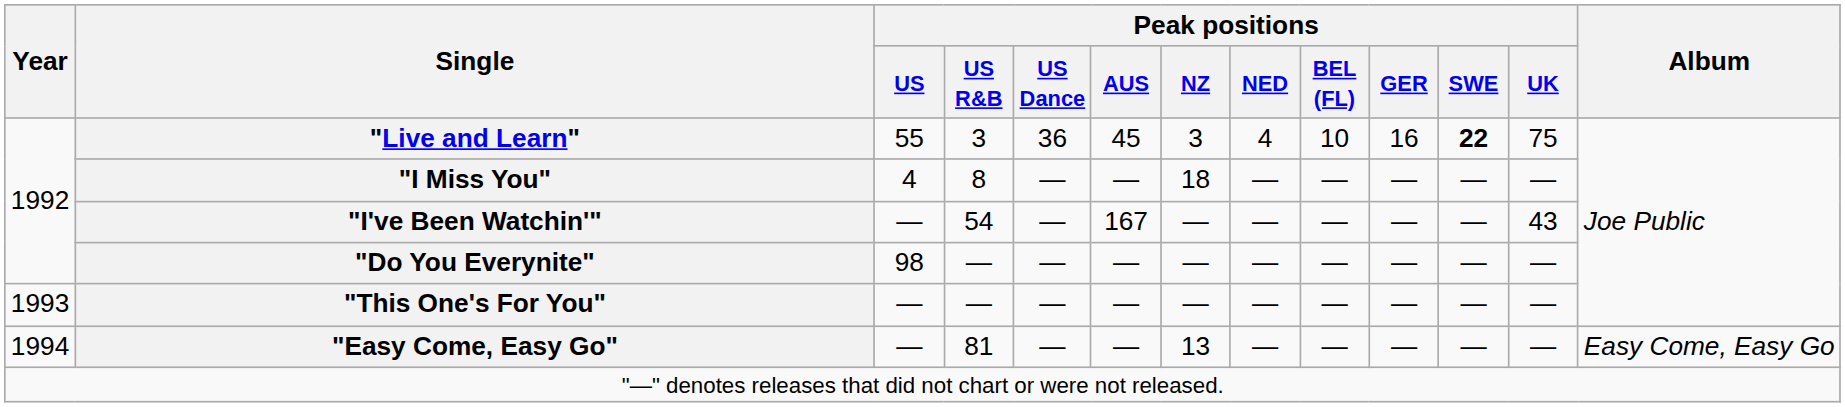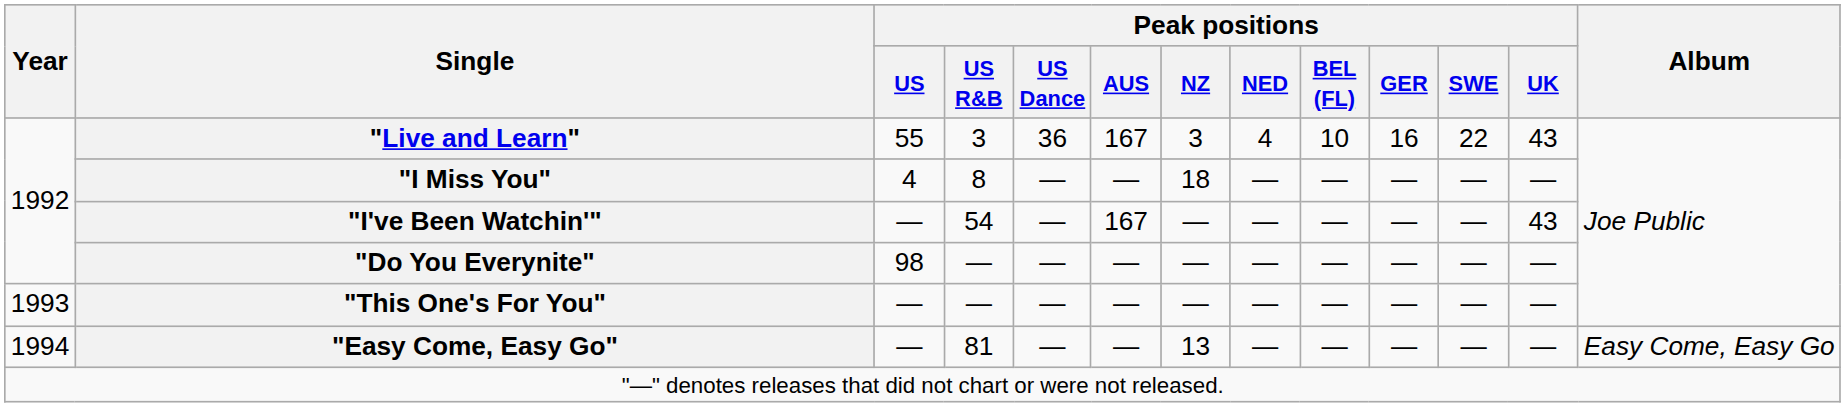 <table class="wikitable plainrowheaders" style="text-align:center;">
 <tr>
 <th rowspan="2">Year</th>
 <th rowspan="2" style="width:30em;">Single</th>
 <th colspan="10">Peak positions</th>
 <th rowspan="2">Album</th>
 </tr>
 <tr>
 <th width="35"><small><a href='#'>US</a></small><br></th>
 <th width="35"><small><a href='#'>US R&B</a></small><br></th>
 <th width="35"><small><a href='#'>US Dance</a></small><br></th>
 <th width="35"><small><a href='#'>AUS</a></small><br></th>
 <th width="35"><small><a href='#'>NZ</a></small></th>
 <th width="35"><small><a href='#'>NED</a></small></th>
 <th width="35"><small><a href='#'>BEL<br>(FL)</a></small></th>
 <th width="35"><small><a href='#'>GER</a></small></th>
 <th width="35"><small><a href='#'>SWE</a></small></th>
 <th width="35"><small><a href='#'>UK</a></small><br></th>
 </tr>
 <tr>
 <td rowspan="4">1992</td>
 <th scope="row">"<a href='#'>Live and Learn</a>"</th>
 <td>55</td>
 <td>3</td>
 <td>36</td>
-<td>45</td>
+<td>167</td>
 <td>3</td>
 <td>4</td>
 <td>10</td>
 <td>16</td>
-<td><strong>22</strong></td>
-<td>75</td>
+<td>22</td>
+<td>43</td>
 <td align="left" rowspan="5"><em>Joe Public</em></td>
 </tr>
 <tr>
 <th scope="row">"I Miss You"</th>
 <td>4</td>
 <td>8</td>
 <td>—</td>
 <td>—</td>
 <td>18</td>
 <td>—</td>
 <td>—</td>
 <td>—</td>
 <td>—</td>
 <td>—</td>
 </tr>
 <tr>
 <th scope="row">"I've Been Watchin'"</th>
 <td>—</td>
 <td>54</td>
 <td>—</td>
 <td>167</td>
 <td>—</td>
 <td>—</td>
 <td>—</td>
 <td>—</td>
 <td>—</td>
 <td>43</td>
 </tr>
 <tr>
 <th scope="row">"Do You Everynite"</th>
 <td>98</td>
 <td>—</td>
 <td>—</td>
 <td>—</td>
 <td>—</td>
 <td>—</td>
 <td>—</td>
 <td>—</td>
 <td>—</td>
 <td>—</td>
 </tr>
 <tr>
 <td>1993</td>
 <th scope="row">"This One's For You"</th>
 <td>—</td>
 <td>—</td>
 <td>—</td>
 <td>—</td>
 <td>—</td>
 <td>—</td>
 <td>—</td>
 <td>—</td>
 <td>—</td>
 <td>—</td>
 </tr>
 <tr>
 <td>1994</td>
 <th scope="row">"Easy Come, Easy Go"</th>
 <td>—</td>
 <td>81</td>
 <td>—</td>
 <td>—</td>
 <td>13</td>
 <td>—</td>
 <td>—</td>
 <td>—</td>
 <td>—</td>
 <td>—</td>
 <td align="left"><em>Easy Come, Easy Go</em></td>
 </tr>
 <tr>
 <td align="center" colspan="13" style="font-size:85%">"—" denotes releases that did not chart or were not released.</td>
 </tr>
 </table>
